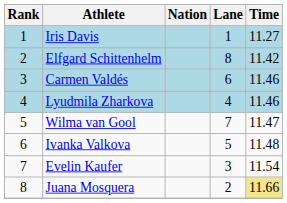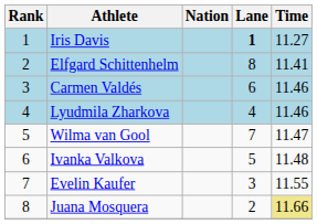 <table class="wikitable sortable" style="text-align:center">
 <tr>
 <th>Rank</th>
 <th>Athlete</th>
 <th>Nation</th>
 <th>Lane</th>
 <th>Time</th>
 </tr>
 <tr bgcolor=lightblue>
 <td>1</td>
 <td align=left><a href='#'>Iris Davis</a></td>
 <td align=left></td>
-<td>1</td>
+<td><strong>1</strong></td>
 <td>11.27</td>
 </tr>
 <tr bgcolor=lightblue>
 <td>2</td>
 <td align=left><a href='#'>Elfgard Schittenhelm</a></td>
 <td align=left></td>
 <td>8</td>
-<td>11.42</td>
+<td>11.41</td>
 </tr>
 <tr bgcolor=lightblue>
 <td>3</td>
 <td align=left><a href='#'>Carmen Valdés</a></td>
 <td align=left></td>
 <td>6</td>
 <td>11.46</td>
 </tr>
 <tr bgcolor=lightblue>
 <td>4</td>
 <td align=left><a href='#'>Lyudmila Zharkova</a></td>
 <td align=left></td>
 <td>4</td>
 <td>11.46</td>
 </tr>
 <tr>
 <td>5</td>
 <td align=left><a href='#'>Wilma van Gool</a></td>
 <td align=left></td>
 <td>7</td>
 <td>11.47</td>
 </tr>
 <tr>
 <td>6</td>
 <td align=left><a href='#'>Ivanka Valkova</a></td>
 <td align=left></td>
 <td>5</td>
 <td>11.48</td>
 </tr>
 <tr>
 <td>7</td>
 <td align=left><a href='#'>Evelin Kaufer</a></td>
 <td align=left></td>
 <td>3</td>
-<td>11.54</td>
+<td>11.55</td>
 </tr>
 <tr>
 <td>8</td>
 <td align=left><a href='#'>Juana Mosquera</a></td>
 <td align=left></td>
 <td>2</td>
 <td style="background: khaki;">11.66</td>
 </tr>
 <tr>
 </tr>
 </table>
